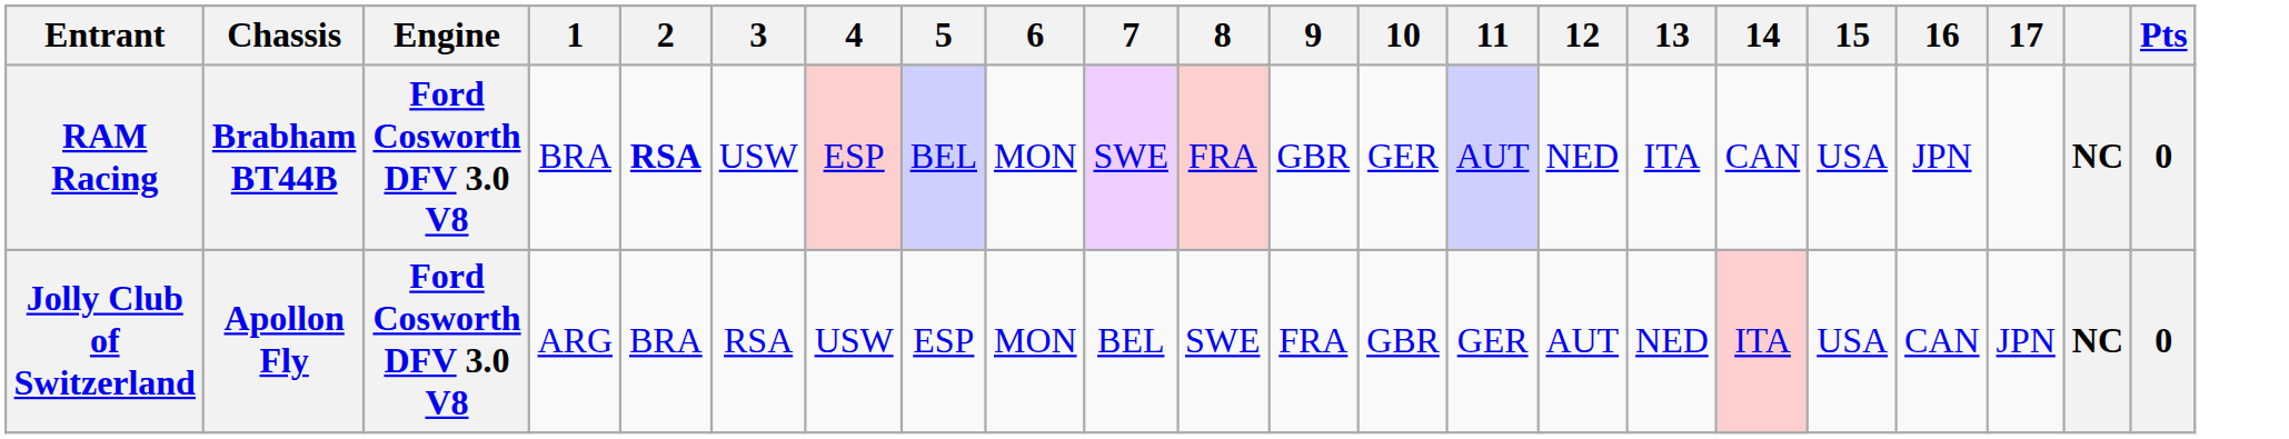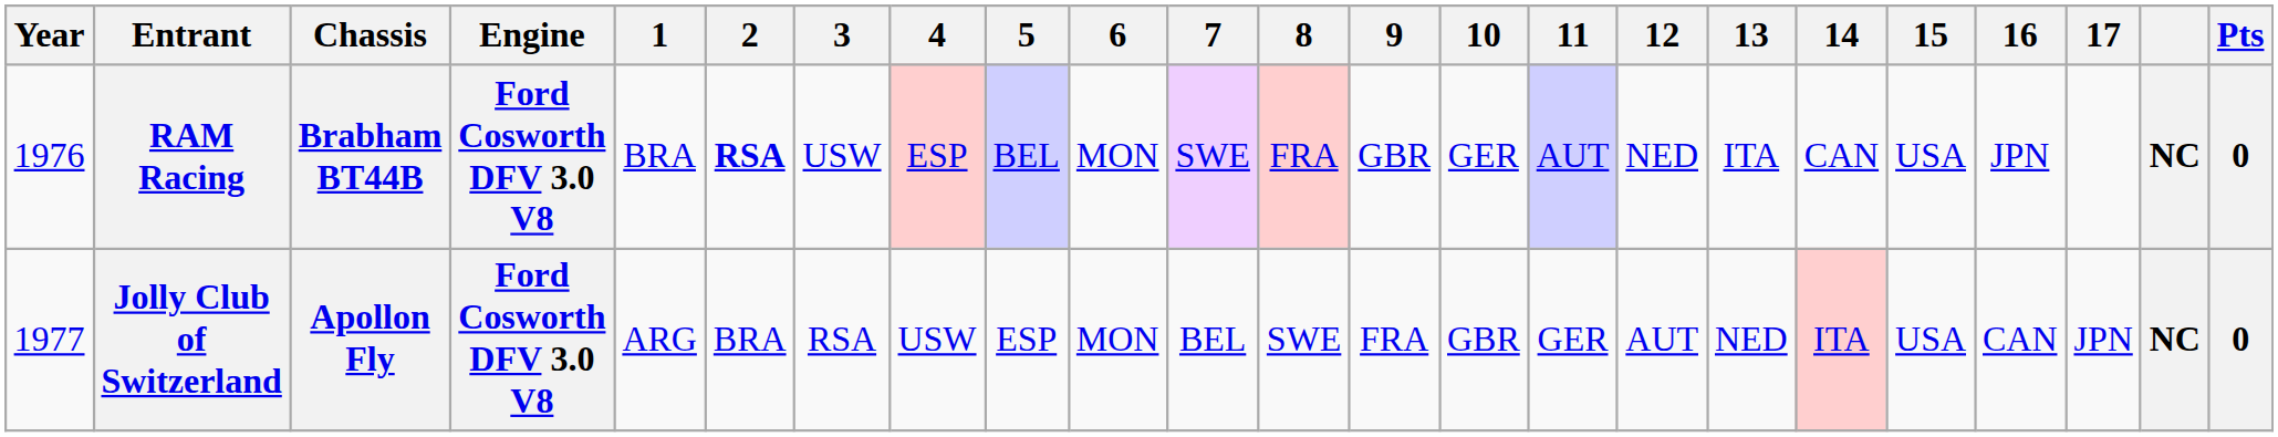 <table class="wikitable" style="text-align:center; font-size:90%">
 <tr>
+<th>Year</th>
 <th>Entrant</th>
 <th>Chassis</th>
 <th>Engine</th>
 <th>1</th>
 <th>2</th>
 <th>3</th>
 <th>4</th>
 <th>5</th>
 <th>6</th>
 <th>7</th>
 <th>8</th>
 <th>9</th>
 <th>10</th>
 <th>11</th>
 <th>12</th>
 <th>13</th>
 <th>14</th>
 <th>15</th>
 <th>16</th>
 <th>17</th>
 <th></th>
 <th><a href='#'>Pts</a></th>
 </tr>
 <tr>
+<td><a href='#'>1976</a></td>
 <th><a href='#'>RAM Racing</a></th>
 <th><a href='#'>Brabham</a> <a href='#'>BT44B</a></th>
 <th><a href='#'>Ford Cosworth DFV</a> 3.0 <a href='#'>V8</a></th>
 <td><a href='#'>BRA</a></td>
 <td><strong><a href='#'>RSA</a></strong></td>
 <td><a href='#'>USW</a></td>
 <td style="background:#FFCFCF;"><a href='#'>ESP</a><br></td>
 <td style="background:#CFCFFF;"><a href='#'>BEL</a><br></td>
 <td><a href='#'>MON</a></td>
 <td style="background:#EFCFFF;"><a href='#'>SWE</a><br></td>
 <td style="background:#FFCFCF;"><a href='#'>FRA</a><br></td>
 <td><a href='#'>GBR</a></td>
 <td><a href='#'>GER</a></td>
 <td style="background:#CFCFFF;"><a href='#'>AUT</a><br></td>
 <td><a href='#'>NED</a></td>
 <td><a href='#'>ITA</a></td>
 <td><a href='#'>CAN</a></td>
 <td><a href='#'>USA</a></td>
 <td><a href='#'>JPN</a></td>
 <td></td>
 <th>NC</th>
 <th>0</th>
 </tr>
 <tr>
+<td><a href='#'>1977</a></td>
 <th><a href='#'>Jolly Club of Switzerland</a></th>
 <th><a href='#'>Apollon Fly</a></th>
 <th><a href='#'>Ford Cosworth DFV</a> 3.0 <a href='#'>V8</a></th>
 <td><a href='#'>ARG</a></td>
 <td><a href='#'>BRA</a></td>
 <td><a href='#'>RSA</a></td>
 <td><a href='#'>USW</a></td>
 <td><a href='#'>ESP</a></td>
 <td><a href='#'>MON</a></td>
 <td><a href='#'>BEL</a></td>
 <td><a href='#'>SWE</a></td>
 <td><a href='#'>FRA</a></td>
 <td><a href='#'>GBR</a></td>
 <td><a href='#'>GER</a></td>
 <td><a href='#'>AUT</a></td>
 <td><a href='#'>NED</a></td>
 <td style="background:#FFCFCF;"><a href='#'>ITA</a><br></td>
 <td><a href='#'>USA</a></td>
 <td><a href='#'>CAN</a></td>
 <td><a href='#'>JPN</a></td>
 <th>NC</th>
 <th>0</th>
 </tr>
 </table>
